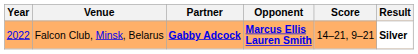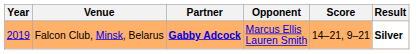 <table class="sortable wikitable" style="font-size: 90%;">
 <tr>
 <th>Year</th>
 <th>Venue</th>
 <th>Partner</th>
 <th>Opponent</th>
 <th>Score</th>
 <th>Result</th>
 </tr>
 <tr style="background:#FFB069">
-<td align="center"><a href='#'>2022</a></td>
+<td align="center"><a href='#'>2019</a></td>
 <td align="left">Falcon Club, <a href='#'>Minsk</a>, Belarus</td>
 <td align="left"><strong> <a href='#'>Gabby Adcock</a></strong></td>
-<td align="left"><strong> <a href='#'>Marcus Ellis</a><br> <a href='#'>Lauren Smith</a></strong></td>
+<td align="left"> <a href='#'>Marcus Ellis</a><br> <a href='#'>Lauren Smith</a></td>
 <td align="left">14–21, 9–21</td>
 <td style="text-align:left; background:white"> <strong>Silver</strong></td>
 </tr>
 </table>
